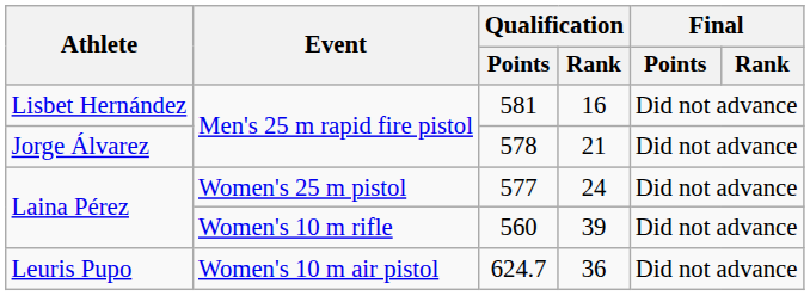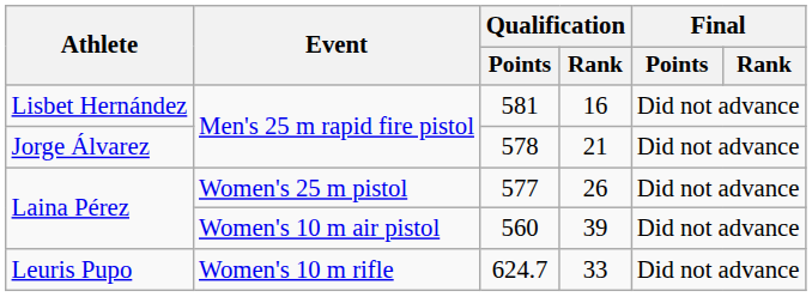 <table class="wikitable" style="font-size:90%">
 <tr>
 <th rowspan="2">Athlete</th>
 <th rowspan="2">Event</th>
 <th colspan=2>Qualification</th>
 <th colspan=2>Final</th>
 </tr>
 <tr style="font-size:95%">
 <th>Points</th>
 <th>Rank</th>
 <th>Points</th>
 <th>Rank</th>
 </tr>
 <tr align=center>
 <td align=left><a href='#'>Lisbet Hernández</a></td>
 <td align=left rowspan=2><a href='#'>Men's 25 m rapid fire pistol</a></td>
 <td>581</td>
 <td>16</td>
 <td colspan="2">Did not advance</td>
 </tr>
 <tr align=center>
 <td align=left><a href='#'>Jorge Álvarez</a></td>
 <td>578</td>
 <td>21</td>
 <td colspan="2">Did not advance</td>
 </tr>
 <tr align=center>
 <td rowspan="2" align="left"><a href='#'>Laina Pérez</a></td>
 <td align=left><a href='#'>Women's 25 m pistol</a></td>
 <td>577</td>
-<td>24</td>
+<td>26</td>
 <td colspan="4">Did not advance</td>
 </tr>
 <tr align=center>
-<td align=left><a href='#'>Women's 10 m rifle</a></td>
+<td align=left><a href='#'>Women's 10 m air pistol</a></td>
 <td>560</td>
 <td>39</td>
 <td colspan="2">Did not advance</td>
 </tr>
 <tr align=center>
 <td align=left><a href='#'>Leuris Pupo</a></td>
-<td align=left><a href='#'>Women's 10 m air pistol</a></td>
+<td align=left><a href='#'>Women's 10 m rifle</a></td>
 <td>624.7</td>
-<td>36</td>
+<td>33</td>
 <td colspan="2">Did not advance</td>
 </tr>
 </table>
